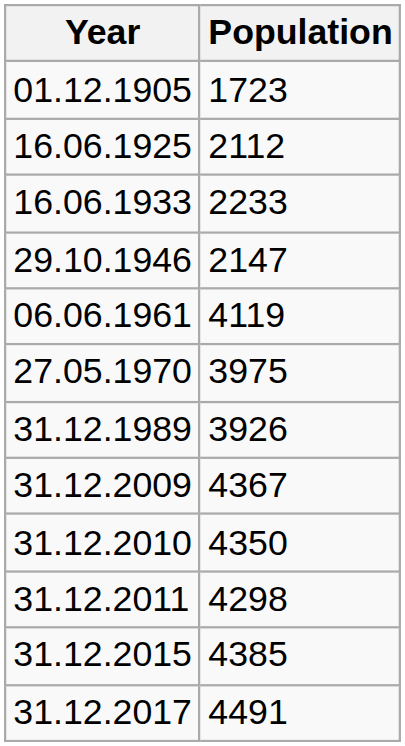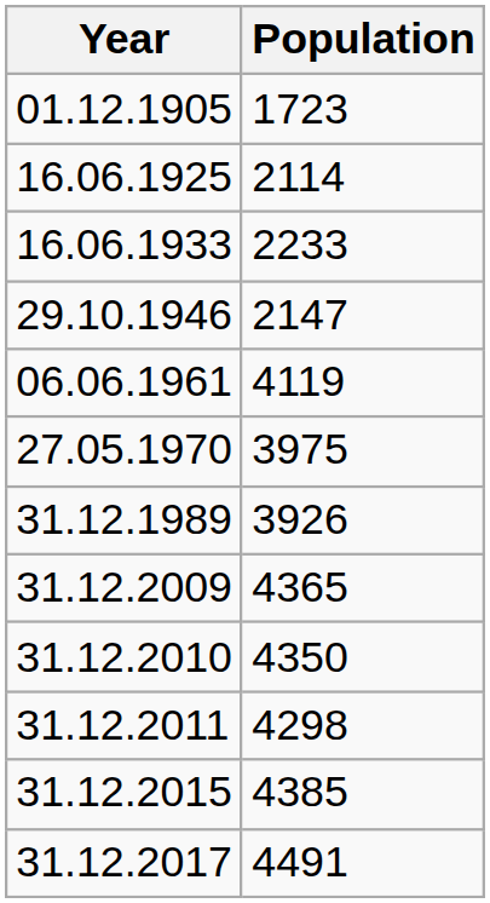 <table class="wikitable">
 <tr>
 <th>Year</th>
 <th>Population</th>
 </tr>
 <tr>
 <td>01.12.1905</td>
 <td>1723</td>
 </tr>
 <tr>
 <td>16.06.1925</td>
-<td>2112</td>
+<td>2114</td>
 </tr>
 <tr>
 <td>16.06.1933</td>
 <td>2233</td>
 </tr>
 <tr>
 <td>29.10.1946</td>
 <td>2147</td>
 </tr>
 <tr>
 <td>06.06.1961</td>
 <td>4119</td>
 </tr>
 <tr>
 <td>27.05.1970</td>
 <td>3975</td>
 </tr>
 <tr>
 <td>31.12.1989</td>
 <td>3926</td>
 </tr>
 <tr>
 <td>31.12.2009</td>
-<td>4367</td>
+<td>4365</td>
 </tr>
 <tr>
 <td>31.12.2010</td>
 <td>4350</td>
 </tr>
 <tr>
 <td>31.12.2011</td>
 <td>4298</td>
 </tr>
 <tr>
 <td>31.12.2015</td>
 <td>4385</td>
 </tr>
 <tr>
 <td>31.12.2017</td>
 <td>4491</td>
 </tr>
 </table>
